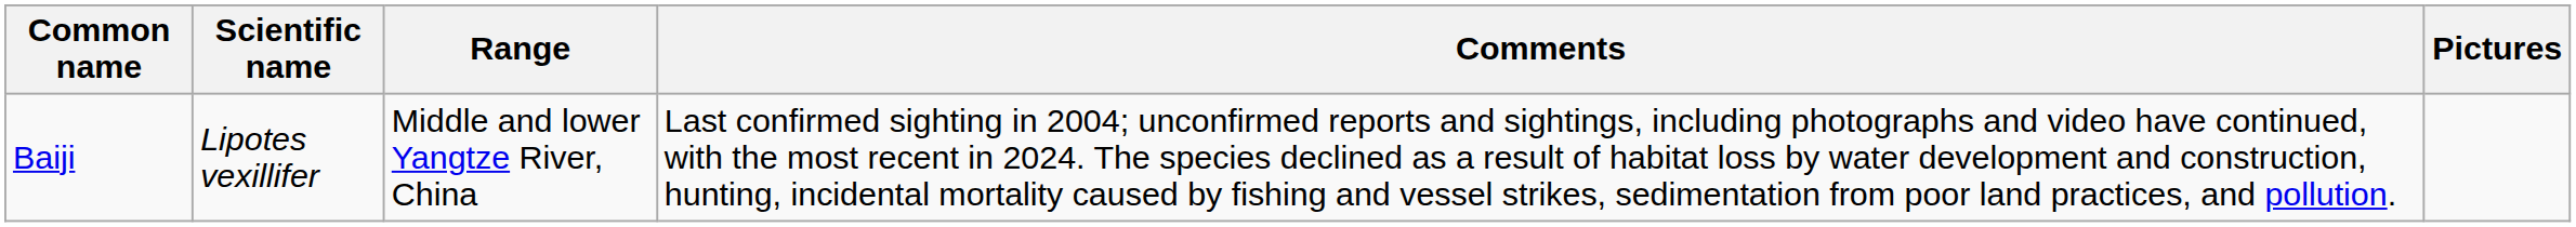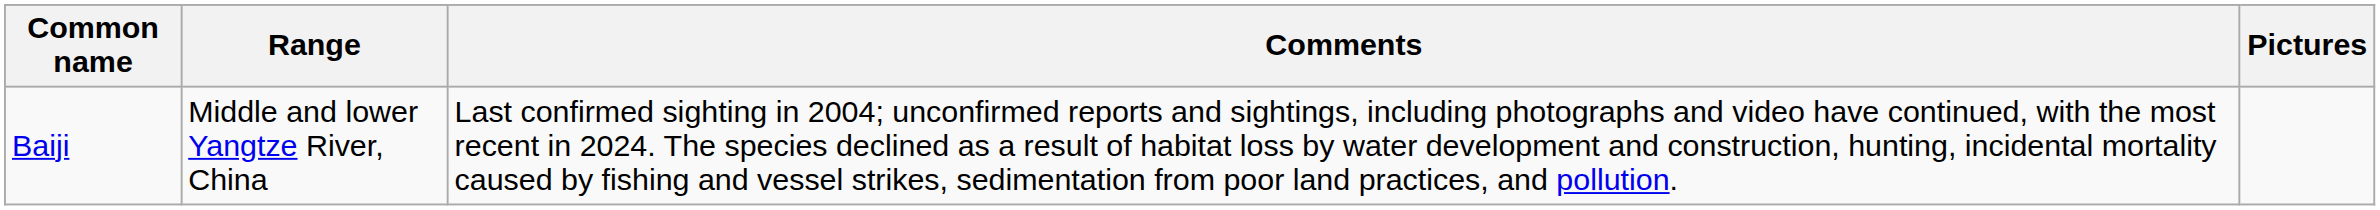 <table class="wikitable sortable">
 <tr>
 <th>Common name</th>
-<th>Scientific name</th>
 <th>Range</th>
 <th class="unsortable">Comments</th>
 <th class="unsortable">Pictures</th>
 </tr>
 <tr>
 <td><a href='#'>Baiji</a></td>
-<td><em>Lipotes vexillifer</em></td>
 <td>Middle and lower <a href='#'>Yangtze</a> River, China</td>
 <td>Last confirmed sighting in 2004; unconfirmed reports and sightings, including photographs and video have continued, with the most recent in 2024. The species declined as a result of habitat loss by water development and construction, hunting, incidental mortality caused by fishing and vessel strikes, sedimentation from poor land practices, and <a href='#'>pollution</a>.</td>
 <td></td>
 </tr>
 </table>
